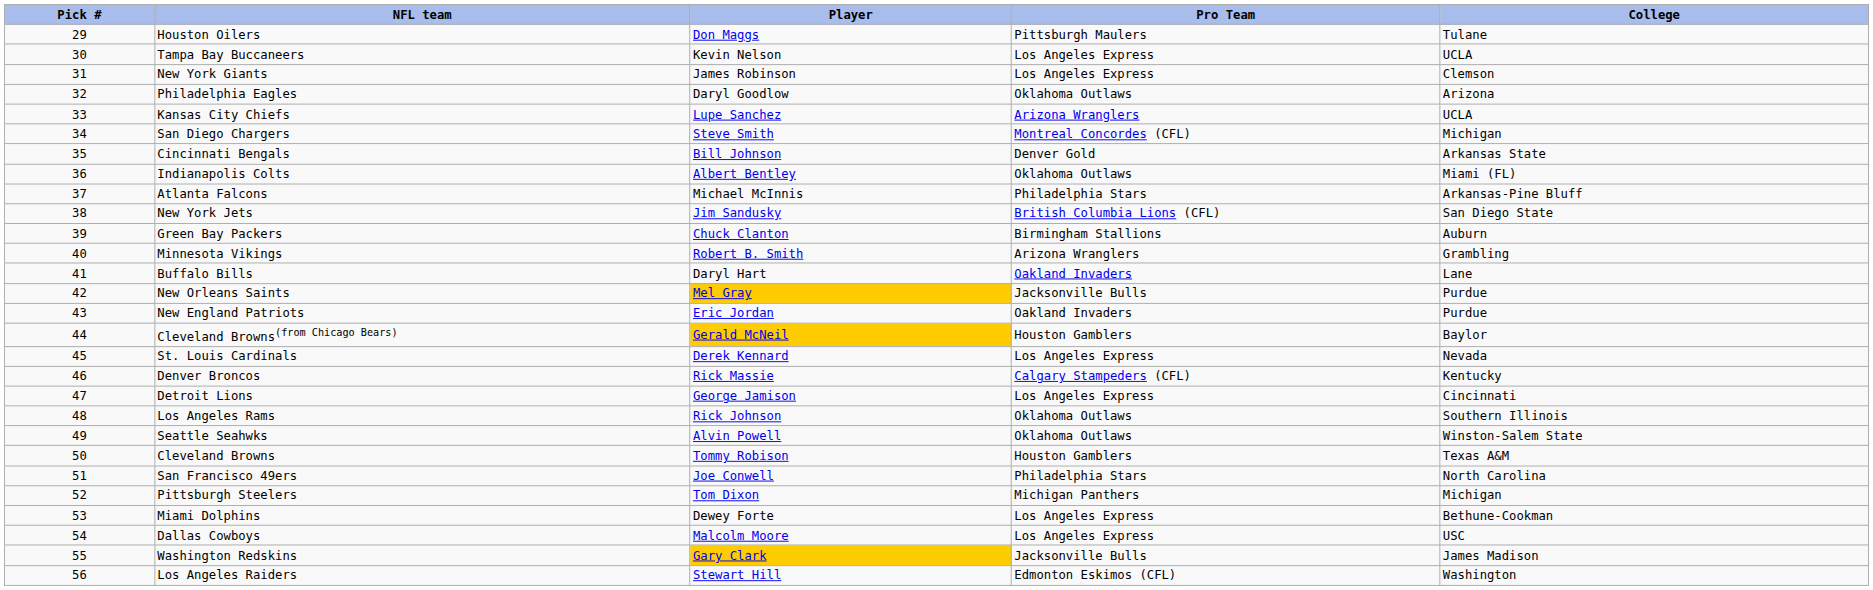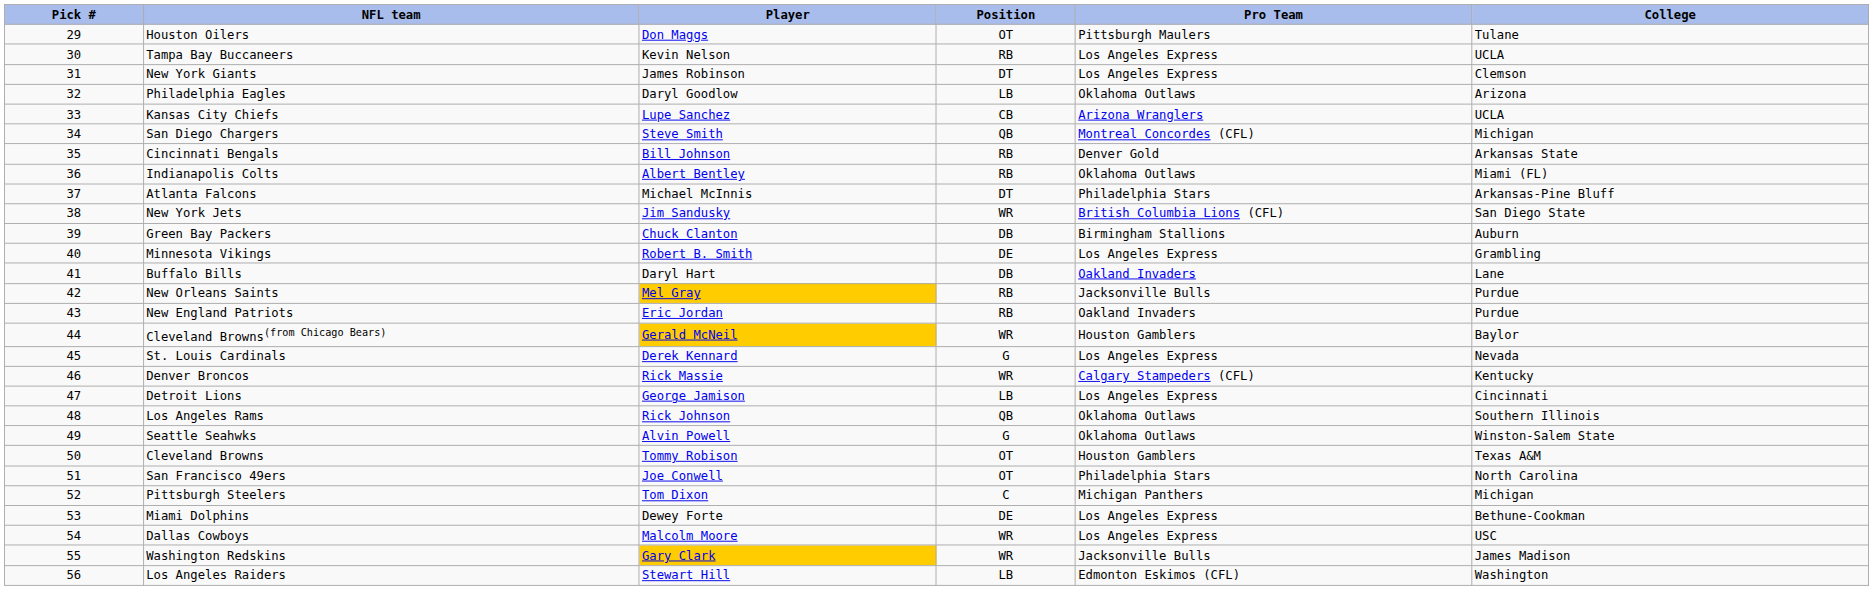 <table class="wikitable sortable sortable" style="width: 100%">
 <tr>
 <th style="background:#A8BDEC;" width=7%>Pick #</th>
 <th width=25% style="background:#A8BDEC;">NFL team</th>
 <th width=15% style="background:#A8BDEC;">Player</th>
+<th width=7% style="background:#A8BDEC;">Position</th>
 <th width=20% style="background:#A8BDEC;">Pro Team</th>
 <th width=20% style="background:#A8BDEC;">College</th>
 </tr>
 <tr>
 <td align=center>29</td>
 <td>Houston Oilers</td>
 <td><a href='#'>Don Maggs</a></td>
+<td align=center>OT</td>
 <td>Pittsburgh Maulers</td>
 <td>Tulane</td>
 </tr>
 <tr>
 <td align=center>30</td>
 <td>Tampa Bay Buccaneers</td>
 <td>Kevin Nelson</td>
+<td align=center>RB</td>
 <td>Los Angeles Express</td>
 <td>UCLA</td>
 </tr>
 <tr>
 <td align=center>31</td>
 <td>New York Giants</td>
 <td>James Robinson</td>
+<td align=center>DT</td>
 <td>Los Angeles Express</td>
 <td>Clemson</td>
 </tr>
 <tr>
 <td align=center>32</td>
 <td>Philadelphia Eagles</td>
 <td>Daryl Goodlow</td>
+<td align=center>LB</td>
 <td>Oklahoma Outlaws</td>
 <td>Arizona</td>
 </tr>
 <tr>
 <td align=center>33</td>
 <td>Kansas City Chiefs</td>
 <td><a href='#'>Lupe Sanchez</a></td>
+<td align=center>CB</td>
 <td><a href='#'>Arizona Wranglers</a></td>
 <td>UCLA</td>
 </tr>
 <tr>
 <td align=center>34</td>
 <td>San Diego Chargers</td>
 <td><a href='#'>Steve Smith</a></td>
+<td align=center>QB</td>
 <td><a href='#'>Montreal Concordes</a>  (CFL)</td>
 <td>Michigan</td>
 </tr>
 <tr>
 <td align=center>35</td>
 <td>Cincinnati Bengals</td>
 <td><a href='#'>Bill Johnson</a></td>
+<td align=center>RB</td>
 <td>Denver Gold</td>
 <td>Arkansas State</td>
 </tr>
 <tr>
 <td align=center>36</td>
 <td>Indianapolis Colts</td>
 <td><a href='#'>Albert Bentley</a></td>
+<td align=center>RB</td>
 <td>Oklahoma Outlaws</td>
 <td>Miami (FL)</td>
 </tr>
 <tr>
 <td align=center>37</td>
 <td>Atlanta Falcons</td>
 <td>Michael McInnis</td>
+<td align=center>DT</td>
 <td>Philadelphia Stars</td>
 <td>Arkansas-Pine Bluff</td>
 </tr>
 <tr>
 <td align=center>38</td>
 <td>New York Jets</td>
 <td><a href='#'>Jim Sandusky</a></td>
+<td align=center>WR</td>
 <td><a href='#'>British Columbia Lions</a> (CFL)</td>
 <td>San Diego State</td>
 </tr>
 <tr>
 <td align=center>39</td>
 <td>Green Bay Packers</td>
 <td><a href='#'>Chuck Clanton</a></td>
+<td align=center>DB</td>
 <td>Birmingham Stallions</td>
 <td>Auburn</td>
 </tr>
 <tr>
 <td align=center>40</td>
 <td>Minnesota Vikings</td>
 <td><a href='#'>Robert B. Smith</a></td>
-<td>Arizona Wranglers</td>
+<td align=center>DE</td>
+<td>Los Angeles Express</td>
 <td>Grambling</td>
 </tr>
 <tr>
 <td align=center>41</td>
 <td>Buffalo Bills</td>
 <td>Daryl Hart</td>
+<td align=center>DB</td>
 <td><a href='#'>Oakland Invaders</a></td>
 <td>Lane</td>
 </tr>
 <tr>
 <td align=center>42</td>
 <td>New Orleans Saints</td>
 <td bgcolor="#FFCC00"><a href='#'>Mel Gray</a></td>
+<td align=center>RB</td>
 <td>Jacksonville Bulls</td>
 <td>Purdue</td>
 </tr>
 <tr>
 <td align=center>43</td>
 <td>New England Patriots</td>
 <td><a href='#'>Eric Jordan</a></td>
+<td align=center>RB</td>
 <td>Oakland Invaders</td>
 <td>Purdue</td>
 </tr>
 <tr>
 <td align=center>44</td>
 <td>Cleveland Browns<sup>(from Chicago Bears)</sup></td>
 <td bgcolor="#FFCC00"><a href='#'>Gerald McNeil</a></td>
+<td align=center>WR</td>
 <td>Houston Gamblers</td>
 <td>Baylor</td>
 </tr>
 <tr>
 <td align=center>45</td>
 <td>St. Louis Cardinals</td>
 <td><a href='#'>Derek Kennard</a></td>
+<td align=center>G</td>
 <td>Los Angeles Express</td>
 <td>Nevada</td>
 </tr>
 <tr>
 <td align=center>46</td>
 <td>Denver Broncos</td>
 <td><a href='#'>Rick Massie</a></td>
+<td align=center>WR</td>
 <td><a href='#'>Calgary Stampeders</a> (CFL)</td>
 <td>Kentucky</td>
 </tr>
 <tr>
 <td align=center>47</td>
 <td>Detroit Lions</td>
 <td><a href='#'>George Jamison</a></td>
+<td align=center>LB</td>
 <td>Los Angeles Express</td>
 <td>Cincinnati</td>
 </tr>
 <tr>
 <td align=center>48</td>
 <td>Los Angeles Rams</td>
 <td><a href='#'>Rick Johnson</a></td>
+<td align=center>QB</td>
 <td>Oklahoma Outlaws</td>
 <td>Southern Illinois</td>
 </tr>
 <tr>
 <td align=center>49</td>
 <td>Seattle Seahwks</td>
 <td><a href='#'>Alvin Powell</a></td>
+<td align=center>G</td>
 <td>Oklahoma Outlaws</td>
 <td>Winston-Salem State</td>
 </tr>
 <tr>
 <td align=center>50</td>
 <td>Cleveland Browns</td>
 <td><a href='#'>Tommy Robison</a></td>
+<td align=center>OT</td>
 <td>Houston Gamblers</td>
 <td>Texas A&M</td>
 </tr>
 <tr>
 <td align=center>51</td>
 <td>San Francisco 49ers</td>
 <td><a href='#'>Joe Conwell</a></td>
+<td align=center>OT</td>
 <td>Philadelphia Stars</td>
 <td>North Carolina</td>
 </tr>
 <tr>
 <td align=center>52</td>
 <td>Pittsburgh Steelers</td>
 <td><a href='#'>Tom Dixon</a></td>
+<td align=center>C</td>
 <td>Michigan Panthers</td>
 <td>Michigan</td>
 </tr>
 <tr>
 <td align=center>53</td>
 <td>Miami Dolphins</td>
 <td>Dewey Forte</td>
+<td align=center>DE</td>
 <td>Los Angeles Express</td>
 <td>Bethune-Cookman</td>
 </tr>
 <tr>
 <td align=center>54</td>
 <td>Dallas Cowboys</td>
 <td><a href='#'>Malcolm Moore</a></td>
+<td align=center>WR</td>
 <td>Los Angeles Express</td>
 <td>USC</td>
 </tr>
 <tr>
 <td align=center>55</td>
 <td>Washington Redskins</td>
 <td bgcolor="#FFCC00"><a href='#'>Gary Clark</a></td>
+<td align=center>WR</td>
 <td>Jacksonville Bulls</td>
 <td>James Madison</td>
 </tr>
 <tr>
 <td align=center>56</td>
 <td>Los Angeles Raiders</td>
 <td><a href='#'>Stewart Hill</a></td>
+<td align=center>LB</td>
 <td>Edmonton Eskimos (CFL)</td>
 <td>Washington</td>
 </tr>
 </table>
